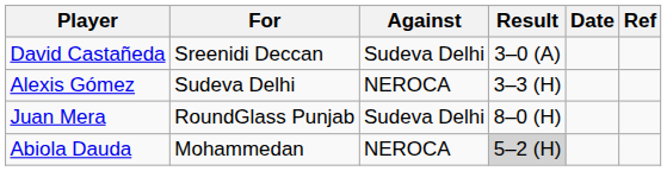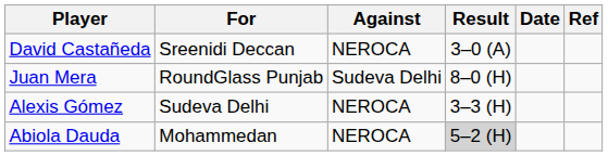 <table class="wikitable">
 <tr>
 <th>Player</th>
 <th>For</th>
 <th>Against</th>
 <th style="text-align:center">Result</th>
 <th>Date</th>
 <th>Ref</th>
 </tr>
 <tr>
 <td> <a href='#'>David Castañeda</a></td>
 <td>Sreenidi Deccan</td>
+<td>NEROCA</td>
+<td align="center">3–0 (A)</td>
+<td></td>
+<td></td>
+</tr>
+<tr>
+<td> <a href='#'>Juan Mera</a></td>
+<td>RoundGlass Punjab</td>
 <td>Sudeva Delhi</td>
-<td align="center">3–0 (A)</td>
+<td align="center">8–0 (H)</td>
 <td></td>
 <td></td>
 </tr>
 <tr>
 <td> <a href='#'>Alexis Gómez</a></td>
 <td>Sudeva Delhi</td>
 <td>NEROCA</td>
 <td align="center">3–3 (H)</td>
 <td></td>
 <td></td>
 </tr>
 <tr>
-<td> <a href='#'>Juan Mera</a></td>
-<td>RoundGlass Punjab</td>
-<td>Sudeva Delhi</td>
-<td align="center">8–0 (H)</td>
-<td></td>
-<td></td>
-</tr>
-<tr>
 <td> <a href='#'>Abiola Dauda</a></td>
 <td>Mohammedan</td>
 <td>NEROCA</td>
 <td align="center" style="background: lightgrey;">5–2 (H)</td>
 <td></td>
 <td></td>
 </tr>
 </table>
